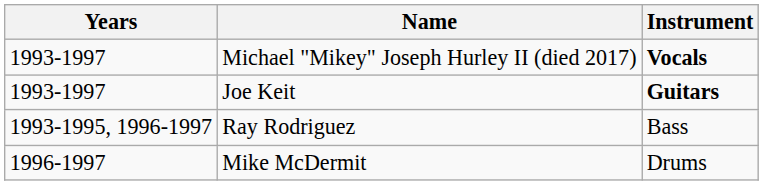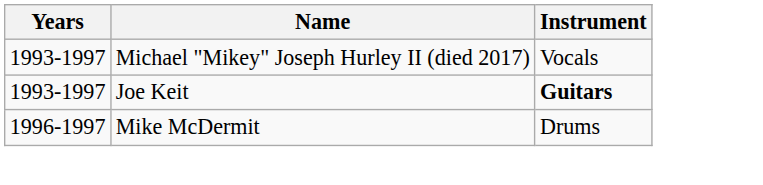 <table class="wikitable sortable">
 <tr>
 <th>Years</th>
 <th>Name</th>
 <th>Instrument</th>
 </tr>
 <tr>
 <td>1993-1997</td>
 <td>Michael "Mikey" Joseph Hurley II (died 2017) </td>
-<td><strong>Vocals</strong></td>
+<td>Vocals</td>
 </tr>
 <tr>
 <td>1993-1997</td>
 <td>Joe Keit</td>
 <td><strong>Guitars</strong></td>
 </tr>
 <tr>
-<td>1993-1995, 1996-1997</td>
-<td>Ray Rodriguez</td>
-<td>Bass</td>
-</tr>
-<tr>
 <td>1996-1997</td>
 <td>Mike McDermit</td>
 <td>Drums</td>
 </tr>
 </table>
